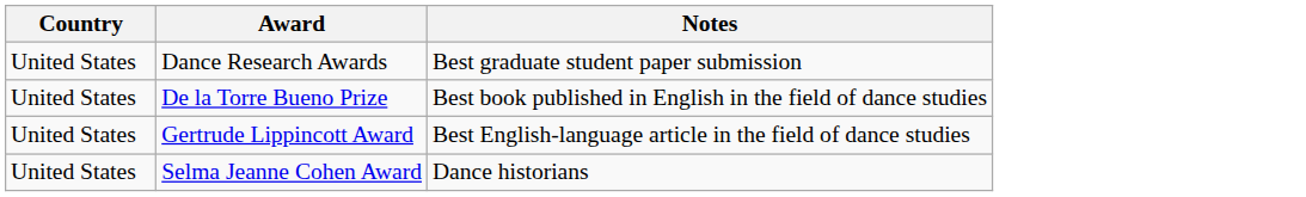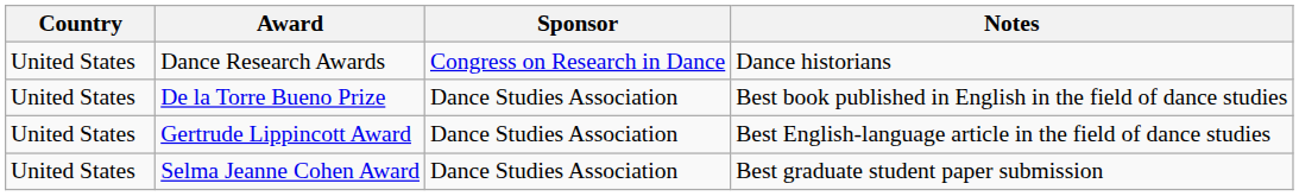 <table class="wikitable sortable">
 <tr>
 <th style="width:6em;">Country</th>
 <th>Award</th>
+<th>Sponsor</th>
 <th>Notes</th>
 </tr>
 <tr>
 <td>United States</td>
 <td>Dance Research Awards</td>
-<td>Best graduate student paper submission</td>
+<td><a href='#'>Congress on Research in Dance</a></td>
+<td>Dance historians</td>
 </tr>
 <tr>
 <td>United States</td>
 <td><a href='#'>De la Torre Bueno Prize</a></td>
+<td>Dance Studies Association</td>
 <td>Best book published in English in the field of dance studies</td>
 </tr>
 <tr>
 <td>United States</td>
 <td><a href='#'>Gertrude Lippincott Award</a></td>
+<td>Dance Studies Association</td>
 <td>Best English-language article in the field of dance studies</td>
 </tr>
 <tr>
 <td>United States</td>
 <td><a href='#'>Selma Jeanne Cohen Award</a></td>
-<td>Dance historians</td>
+<td>Dance Studies Association</td>
+<td>Best graduate student paper submission</td>
 </tr>
 </table>
